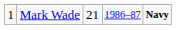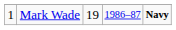 <table class="wikitable">
 <tr>
 </tr>
 <tr>
 <td>1</td>
 <td><a href='#'>Mark Wade</a></td>
-<td>21</td>
+<td>19</td>
 <td style="font-size:80%;"><a href='#'>1986–87</a></td>
 <td style="font-size:80%;"><strong>Navy</strong></td>
 </tr>
 </table>
